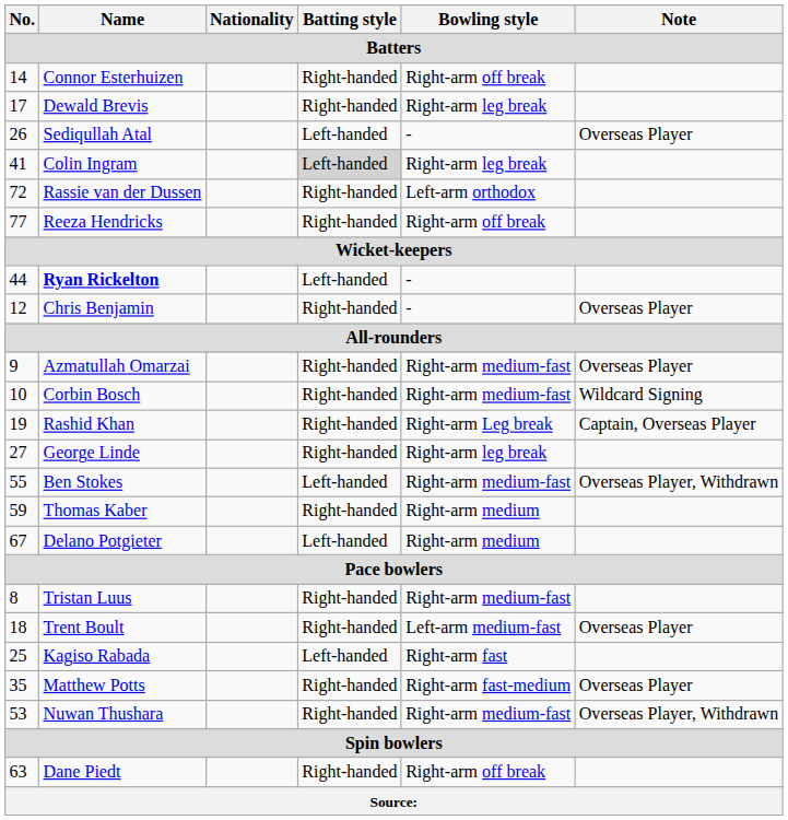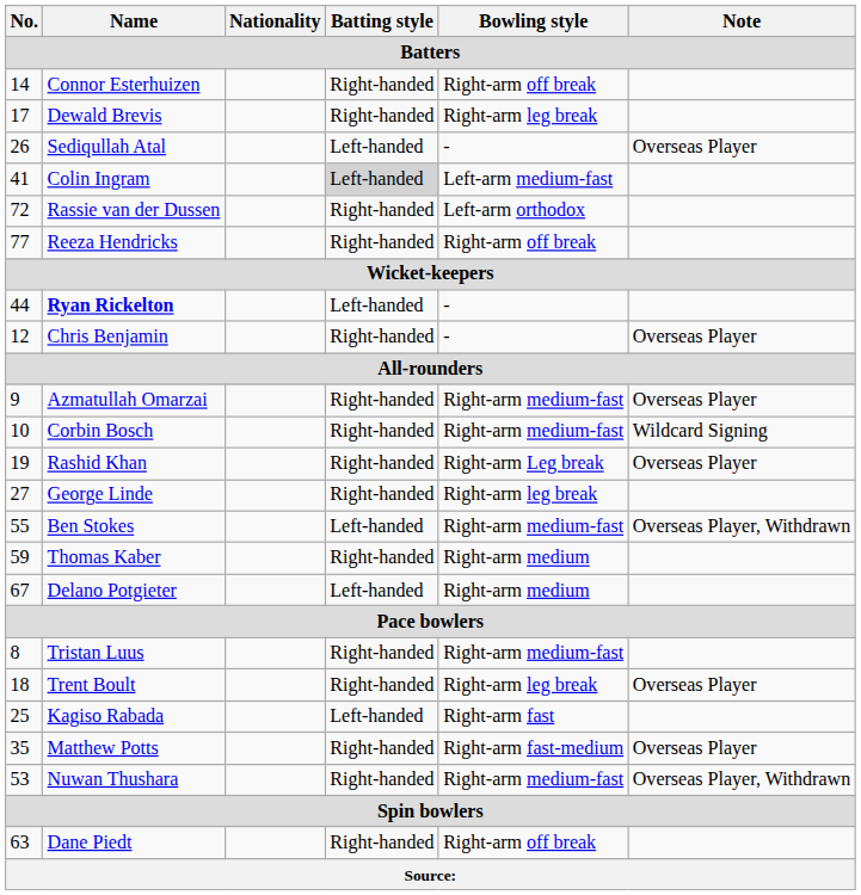 <table class="wikitable"  style="font-size:85%;">
 <tr>
 <th style="background:; color:; text-align:center;">No.</th>
 <th style="background:; color:; text-align:center;">Name</th>
 <th style="background:; color:; text-align:center;">Nationality</th>
 <th style="background:; color:; text-align:center;">Batting style</th>
 <th style="background:; color:; text-align:center;">Bowling style</th>
 <th style="background:; color:; text-align:center;">Note</th>
 </tr>
 <tr>
 <th colspan="6"  style="background:#dcdcdc; text-align:center;">Batters</th>
 </tr>
 <tr>
 <td>14</td>
 <td><a href='#'>Connor Esterhuizen</a></td>
 <td></td>
 <td>Right-handed</td>
 <td>Right-arm <a href='#'>off break</a></td>
 <td></td>
 </tr>
 <tr>
 <td>17</td>
 <td><a href='#'>Dewald Brevis</a></td>
 <td></td>
 <td>Right-handed</td>
 <td>Right-arm <a href='#'>leg break</a></td>
 <td></td>
 </tr>
 <tr>
 <td>26</td>
 <td><a href='#'>Sediqullah Atal</a></td>
 <td></td>
 <td>Left-handed</td>
 <td>-</td>
 <td>Overseas Player</td>
 </tr>
 <tr>
 <td>41</td>
 <td><a href='#'>Colin Ingram</a></td>
 <td></td>
 <td style="background: lightgrey;">Left-handed</td>
-<td>Right-arm <a href='#'>leg break</a></td>
+<td>Left-arm <a href='#'>medium-fast</a></td>
 <td></td>
 </tr>
 <tr>
 <td>72</td>
 <td><a href='#'>Rassie van der Dussen</a></td>
 <td></td>
 <td>Right-handed</td>
 <td>Left-arm <a href='#'>orthodox</a></td>
 <td></td>
 </tr>
 <tr>
 <td>77</td>
 <td><a href='#'>Reeza Hendricks</a></td>
 <td></td>
 <td>Right-handed</td>
 <td>Right-arm <a href='#'>off break</a></td>
 <td></td>
 </tr>
 <tr>
 <th colspan="6" style="background:#dcdcdc; text-align:center">Wicket-keepers</th>
 </tr>
 <tr>
 <td>44</td>
 <td><strong><a href='#'>Ryan Rickelton</a></strong></td>
 <td></td>
 <td>Left-handed</td>
 <td>-</td>
 <td></td>
 </tr>
 <tr>
 <td>12</td>
 <td><a href='#'>Chris Benjamin</a></td>
 <td></td>
 <td>Right-handed</td>
 <td>-</td>
 <td>Overseas Player</td>
 </tr>
 <tr>
 <th colspan="6" style="background:#dcdcdc; text-align:center">All-rounders</th>
 </tr>
 <tr>
 <td>9</td>
 <td><a href='#'>Azmatullah Omarzai</a></td>
 <td></td>
 <td>Right-handed</td>
 <td>Right-arm <a href='#'>medium-fast</a></td>
 <td>Overseas Player</td>
 </tr>
 <tr>
 <td>10</td>
 <td><a href='#'>Corbin Bosch</a></td>
 <td></td>
 <td>Right-handed</td>
 <td>Right-arm <a href='#'>medium-fast</a></td>
 <td>Wildcard Signing</td>
 </tr>
 <tr>
 <td>19</td>
 <td><a href='#'>Rashid Khan</a></td>
 <td></td>
 <td>Right-handed</td>
 <td>Right-arm <a href='#'>Leg break</a></td>
-<td>Captain, Overseas Player</td>
+<td>Overseas Player</td>
 </tr>
 <tr>
 <td>27</td>
 <td><a href='#'>George Linde</a></td>
 <td></td>
 <td>Right-handed</td>
 <td>Right-arm <a href='#'>leg break</a></td>
 <td></td>
 </tr>
 <tr>
 <td>55</td>
 <td><a href='#'>Ben Stokes</a></td>
 <td></td>
 <td>Left-handed</td>
 <td>Right-arm <a href='#'>medium-fast</a></td>
 <td>Overseas Player, Withdrawn</td>
 </tr>
 <tr>
 <td>59</td>
 <td><a href='#'>Thomas Kaber</a></td>
 <td></td>
 <td>Right-handed</td>
 <td>Right-arm <a href='#'>medium</a></td>
 <td></td>
 </tr>
 <tr>
 <td>67</td>
 <td><a href='#'>Delano Potgieter</a></td>
 <td></td>
 <td>Left-handed</td>
 <td>Right-arm <a href='#'>medium</a></td>
 <td></td>
 </tr>
 <tr>
 <th colspan="6"  style="background:#dcdcdc; text-align:center;">Pace bowlers</th>
 </tr>
 <tr>
 <td>8</td>
 <td><a href='#'>Tristan Luus</a></td>
 <td></td>
 <td>Right-handed</td>
 <td>Right-arm <a href='#'>medium-fast</a></td>
 <td></td>
 </tr>
 <tr>
 <td>18</td>
 <td><a href='#'>Trent Boult</a></td>
 <td></td>
 <td>Right-handed</td>
-<td>Left-arm <a href='#'>medium-fast</a></td>
+<td>Right-arm <a href='#'>leg break</a></td>
 <td>Overseas Player</td>
 </tr>
 <tr>
 <td>25</td>
 <td><a href='#'>Kagiso Rabada</a></td>
 <td></td>
 <td>Left-handed</td>
 <td>Right-arm <a href='#'> fast</a></td>
 <td></td>
 </tr>
 <tr>
 <td>35</td>
 <td><a href='#'>Matthew Potts</a></td>
 <td></td>
 <td>Right-handed</td>
 <td>Right-arm <a href='#'>fast-medium</a></td>
 <td>Overseas Player</td>
 </tr>
 <tr>
 <td>53</td>
 <td><a href='#'>Nuwan Thushara</a></td>
 <td></td>
 <td>Right-handed</td>
 <td>Right-arm <a href='#'>medium-fast</a></td>
 <td>Overseas Player, Withdrawn</td>
 </tr>
 <tr>
 <th colspan="6"  style="background:#dcdcdc; text-align:center;">Spin bowlers</th>
 </tr>
 <tr>
 <td>63</td>
 <td><a href='#'>Dane Piedt</a></td>
 <td></td>
 <td>Right-handed</td>
 <td>Right-arm <a href='#'>off break</a></td>
 <td></td>
 </tr>
 <tr>
 <th colspan="6" style="text-align:center;"><small>Source: </small></th>
 </tr>
 </table>
